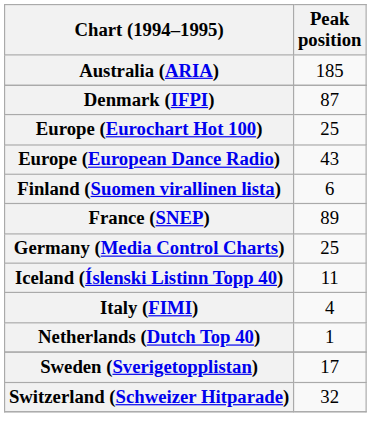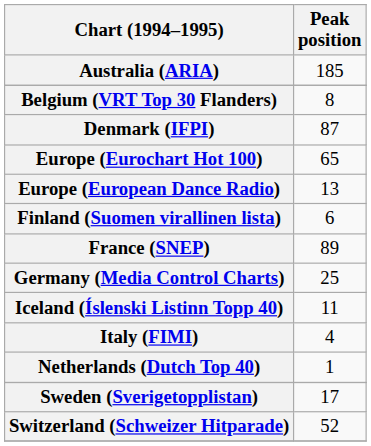 <table class="wikitable sortable plainrowheaders" style="text-align:center">
 <tr>
 <th scope="col">Chart (1994–1995)</th>
 <th scope="col">Peak<br>position</th>
 </tr>
 <tr>
 <th scope="row">Australia (<a href='#'>ARIA</a>)</th>
 <td>185</td>
 </tr>
 <tr>
 </tr>
 <tr>
+<th scope="row">Belgium (<a href='#'>VRT Top 30</a> Flanders)</th>
+<td>8</td>
+</tr>
+<tr>
 <th scope="row">Denmark (<a href='#'>IFPI</a>)</th>
 <td>87</td>
 </tr>
 <tr>
 <th scope="row">Europe (<a href='#'>Eurochart Hot 100</a>)</th>
-<td>25</td>
+<td>65</td>
 </tr>
 <tr>
 <th scope="row">Europe (<a href='#'>European Dance Radio</a>)</th>
-<td>43</td>
+<td>13</td>
 </tr>
 <tr>
 <th scope="row">Finland (<a href='#'>Suomen virallinen lista</a>)</th>
 <td>6</td>
 </tr>
 <tr>
 <th scope="row">France (<a href='#'>SNEP</a>)</th>
 <td>89</td>
 </tr>
 <tr>
 <th scope="row">Germany (<a href='#'>Media Control Charts</a>)</th>
 <td>25</td>
 </tr>
 <tr>
 <th scope="row">Iceland (<a href='#'>Íslenski Listinn Topp 40</a>)</th>
 <td>11</td>
 </tr>
 <tr>
 <th scope="row">Italy (<a href='#'>FIMI</a>)</th>
 <td>4</td>
 </tr>
 <tr>
 <th scope="row">Netherlands (<a href='#'>Dutch Top 40</a>)</th>
 <td>1</td>
 </tr>
 <tr>
 </tr>
 <tr>
 <th scope="row">Sweden (<a href='#'>Sverigetopplistan</a>)</th>
 <td>17</td>
 </tr>
 <tr>
 <th scope="row">Switzerland (<a href='#'>Schweizer Hitparade</a>)</th>
-<td>32</td>
+<td>52</td>
 </tr>
 <tr>
 </tr>
 </table>
